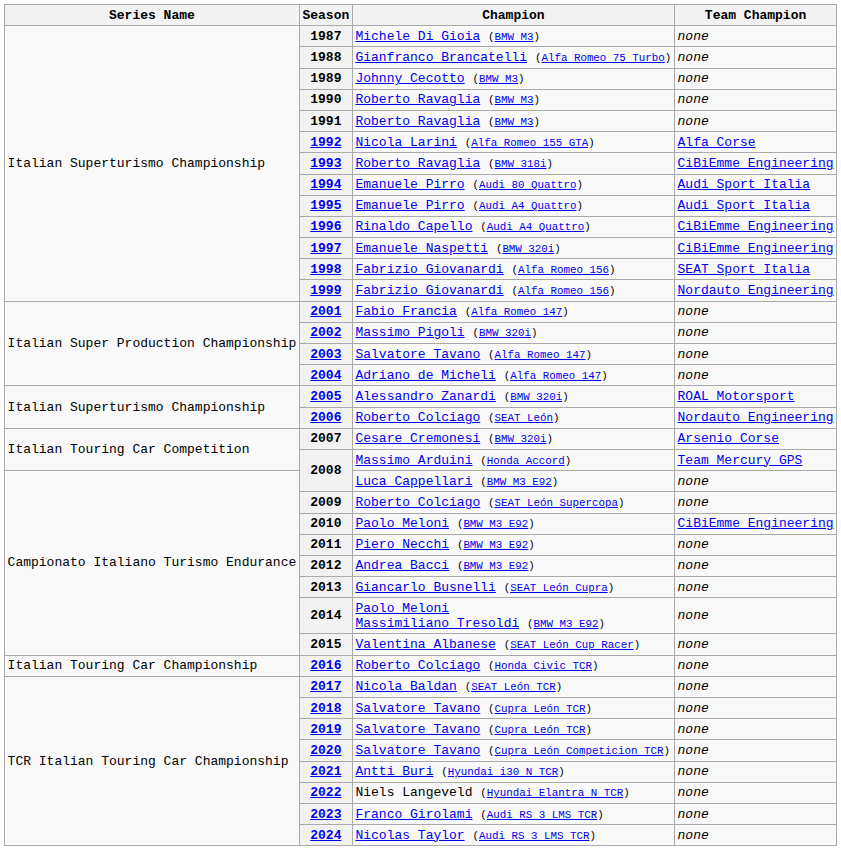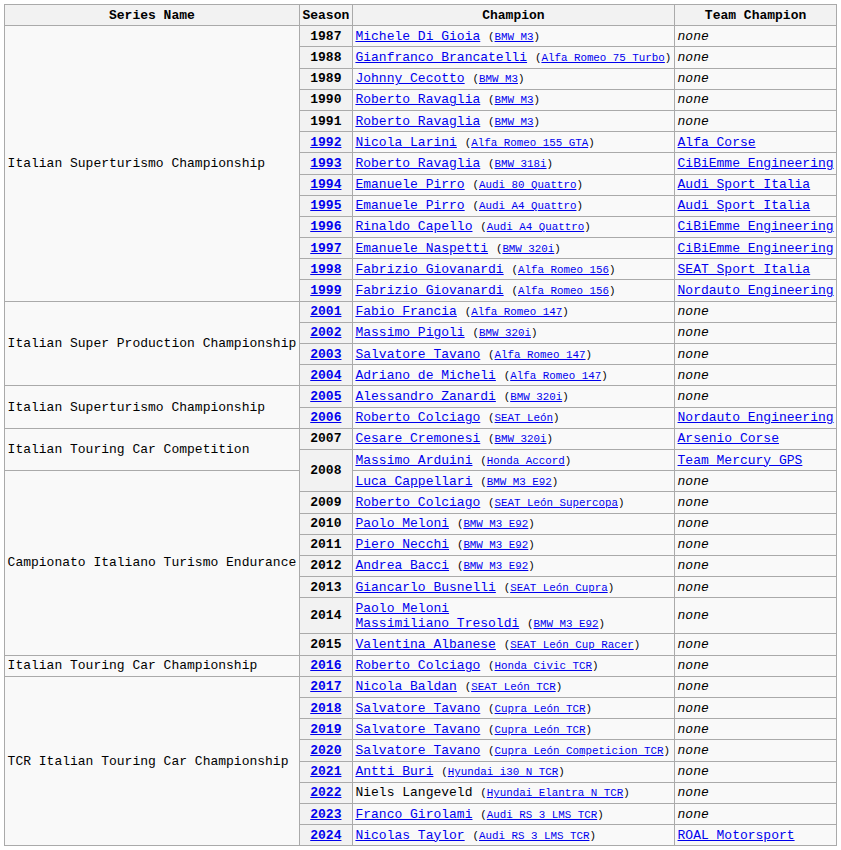 <table class="wikitable">
 <tr>
 <th>Series Name</th>
 <th>Season</th>
 <th>Champion</th>
 <th>Team Champion</th>
 </tr>
 <tr>
 <td rowspan="13">Italian Superturismo Championship</td>
 <th>1987</th>
 <td> <a href='#'>Michele Di Gioia</a> <small>(<a href='#'>BMW M3</a>)</small></td>
 <td><em>none</em></td>
 </tr>
 <tr>
 <th>1988</th>
 <td> <a href='#'>Gianfranco Brancatelli</a> <small>(<a href='#'>Alfa Romeo 75 Turbo</a>)</small></td>
 <td><em>none</em></td>
 </tr>
 <tr>
 <th>1989</th>
 <td> <a href='#'>Johnny Cecotto</a> <small>(<a href='#'>BMW M3</a>)</small></td>
 <td><em>none</em></td>
 </tr>
 <tr>
 <th>1990</th>
 <td> <a href='#'>Roberto Ravaglia</a> <small>(<a href='#'>BMW M3</a>)</small></td>
 <td><em>none</em></td>
 </tr>
 <tr>
 <th>1991</th>
 <td> <a href='#'>Roberto Ravaglia</a> <small>(<a href='#'>BMW M3</a>)</small></td>
 <td><em>none</em></td>
 </tr>
 <tr>
 <th><a href='#'>1992</a></th>
 <td> <a href='#'>Nicola Larini</a> <small>(<a href='#'>Alfa Romeo 155 GTA</a>)</small></td>
 <td> <a href='#'>Alfa Corse</a></td>
 </tr>
 <tr>
 <th><a href='#'>1993</a></th>
 <td> <a href='#'>Roberto Ravaglia</a> <small>(<a href='#'>BMW 318i</a>)</small></td>
 <td> <a href='#'>CiBiEmme Engineering</a></td>
 </tr>
 <tr>
 <th><a href='#'>1994</a></th>
 <td> <a href='#'>Emanuele Pirro</a> <small>(<a href='#'>Audi 80 Quattro</a>)</small></td>
 <td> <a href='#'>Audi Sport Italia</a></td>
 </tr>
 <tr>
 <th><a href='#'>1995</a></th>
 <td> <a href='#'>Emanuele Pirro</a> <small>(<a href='#'>Audi A4 Quattro</a>)</small></td>
 <td> <a href='#'>Audi Sport Italia</a></td>
 </tr>
 <tr>
 <th><a href='#'>1996</a></th>
 <td> <a href='#'>Rinaldo Capello</a> <small>(<a href='#'>Audi A4 Quattro</a>)</small></td>
 <td> <a href='#'>CiBiEmme Engineering</a></td>
 </tr>
 <tr>
 <th><a href='#'>1997</a></th>
 <td> <a href='#'>Emanuele Naspetti</a> <small>(<a href='#'>BMW 320i</a>)</small></td>
 <td> <a href='#'>CiBiEmme Engineering</a></td>
 </tr>
 <tr>
 <th><a href='#'>1998</a></th>
 <td> <a href='#'>Fabrizio Giovanardi</a> <small>(<a href='#'>Alfa Romeo 156</a>)</small></td>
 <td> <a href='#'>SEAT Sport Italia</a></td>
 </tr>
 <tr>
 <th><a href='#'>1999</a></th>
 <td> <a href='#'>Fabrizio Giovanardi</a> <small>(<a href='#'>Alfa Romeo 156</a>)</small></td>
 <td> <a href='#'>Nordauto Engineering</a></td>
 </tr>
 <tr>
 <td rowspan="4">Italian Super Production Championship</td>
 <th><a href='#'>2001</a></th>
 <td> <a href='#'>Fabio Francia</a> <small>(<a href='#'>Alfa Romeo 147</a>)</small></td>
 <td><em>none</em></td>
 </tr>
 <tr>
 <th><a href='#'>2002</a></th>
 <td> <a href='#'>Massimo Pigoli</a> <small>(<a href='#'>BMW 320i</a>)</small></td>
 <td><em>none</em></td>
 </tr>
 <tr>
 <th><a href='#'>2003</a></th>
 <td> <a href='#'>Salvatore Tavano</a> <small>(<a href='#'>Alfa Romeo 147</a>)</small></td>
 <td><em>none</em></td>
 </tr>
 <tr>
 <th><a href='#'>2004</a></th>
 <td> <a href='#'>Adriano de Micheli</a> <small>(<a href='#'>Alfa Romeo 147</a>)</small></td>
 <td><em>none</em></td>
 </tr>
 <tr>
 <td rowspan="2">Italian Superturismo Championship</td>
 <th><a href='#'>2005</a></th>
 <td> <a href='#'>Alessandro Zanardi</a> <small>(<a href='#'>BMW 320i</a>)</small></td>
-<td> <a href='#'>ROAL Motorsport</a></td>
+<td><em>none</em></td>
 </tr>
 <tr>
 <th><a href='#'>2006</a></th>
 <td> <a href='#'>Roberto Colciago</a> <small>(<a href='#'>SEAT León</a>)</small></td>
 <td> <a href='#'>Nordauto Engineering</a></td>
 </tr>
 <tr>
 <td rowspan="2">Italian Touring Car Competition</td>
 <th>2007</th>
 <td> <a href='#'>Cesare Cremonesi</a> <small>(<a href='#'>BMW 320i</a>)</small></td>
 <td> <a href='#'>Arsenio Corse</a></td>
 </tr>
 <tr>
 <th rowspan=2>2008</th>
 <td> <a href='#'>Massimo Arduini</a> <small>(<a href='#'>Honda Accord</a>)</small></td>
 <td> <a href='#'>Team Mercury GPS</a></td>
 </tr>
 <tr>
 <td rowspan=8>Campionato Italiano Turismo Endurance</td>
 <td> <a href='#'>Luca Cappellari</a> <small>(<a href='#'>BMW M3 E92</a>)</small></td>
 <td><em>none</em></td>
 </tr>
 <tr>
 <th>2009</th>
 <td> <a href='#'>Roberto Colciago</a> <small>(<a href='#'>SEAT León Supercopa</a>)</small></td>
 <td><em>none</em></td>
 </tr>
 <tr>
 <th>2010</th>
 <td> <a href='#'>Paolo Meloni</a> <small>(<a href='#'>BMW M3 E92</a>)</small></td>
-<td> <a href='#'>CiBiEmme Engineering</a></td>
+<td><em>none</em></td>
 </tr>
 <tr>
 <th>2011</th>
 <td> <a href='#'>Piero Necchi</a> <small>(<a href='#'>BMW M3 E92</a>)</small></td>
 <td><em>none</em></td>
 </tr>
 <tr>
 <th>2012</th>
 <td> <a href='#'>Andrea Bacci</a> <small>(<a href='#'>BMW M3 E92</a>)</small></td>
 <td><em>none</em></td>
 </tr>
 <tr>
 <th>2013</th>
 <td> <a href='#'>Giancarlo Busnelli</a> <small>(<a href='#'>SEAT León Cupra</a>)</small></td>
 <td><em>none</em></td>
 </tr>
 <tr>
 <th>2014</th>
 <td> <a href='#'>Paolo Meloni</a> <br>  <a href='#'>Massimiliano Tresoldi</a> <small>(<a href='#'>BMW M3 E92</a>)</small></td>
 <td><em>none</em></td>
 </tr>
 <tr>
 <th>2015</th>
 <td> <a href='#'>Valentina Albanese</a> <small>(<a href='#'>SEAT León Cup Racer</a>)</small></td>
 <td><em>none</em></td>
 </tr>
 <tr>
 <td>Italian Touring Car Championship</td>
 <th><a href='#'>2016</a></th>
 <td> <a href='#'>Roberto Colciago</a> <small>(<a href='#'>Honda Civic TCR</a>)</small></td>
 <td><em>none</em></td>
 </tr>
 <tr>
 <td rowspan="8">TCR Italian Touring Car Championship</td>
 <th><a href='#'>2017</a></th>
 <td> <a href='#'>Nicola Baldan</a> <small>(<a href='#'>SEAT León TCR</a>)</small></td>
 <td><em>none</em></td>
 </tr>
 <tr>
 <th><a href='#'>2018</a></th>
 <td> <a href='#'>Salvatore Tavano</a> <small>(<a href='#'>Cupra León TCR</a>)</small></td>
 <td><em>none</em></td>
 </tr>
 <tr>
 <th><a href='#'>2019</a></th>
 <td> <a href='#'>Salvatore Tavano</a> <small>(<a href='#'>Cupra León TCR</a>)</small></td>
 <td><em>none</em></td>
 </tr>
 <tr>
 <th><a href='#'>2020</a></th>
 <td> <a href='#'>Salvatore Tavano</a> <small>(<a href='#'>Cupra León Competicion TCR</a>)</small></td>
 <td><em>none</em></td>
 </tr>
 <tr>
 <th><a href='#'>2021</a></th>
 <td> <a href='#'>Antti Buri</a> <small>(<a href='#'>Hyundai i30 N TCR</a>)</small></td>
 <td><em>none</em></td>
 </tr>
 <tr>
 <th><a href='#'>2022</a></th>
 <td> Niels Langeveld <small>(<a href='#'>Hyundai Elantra N TCR</a>)</small></td>
 <td><em>none</em></td>
 </tr>
 <tr>
 <th><a href='#'>2023</a></th>
 <td> <a href='#'>Franco Girolami</a> <small>(<a href='#'>Audi RS 3 LMS TCR</a>)</small></td>
 <td><em>none</em></td>
 </tr>
 <tr>
 <th><a href='#'>2024</a></th>
 <td> <a href='#'>Nicolas Taylor</a> <small>(<a href='#'>Audi RS 3 LMS TCR</a>)</small></td>
-<td><em>none</em></td>
+<td> <a href='#'>ROAL Motorsport</a></td>
 </tr>
 </table>
